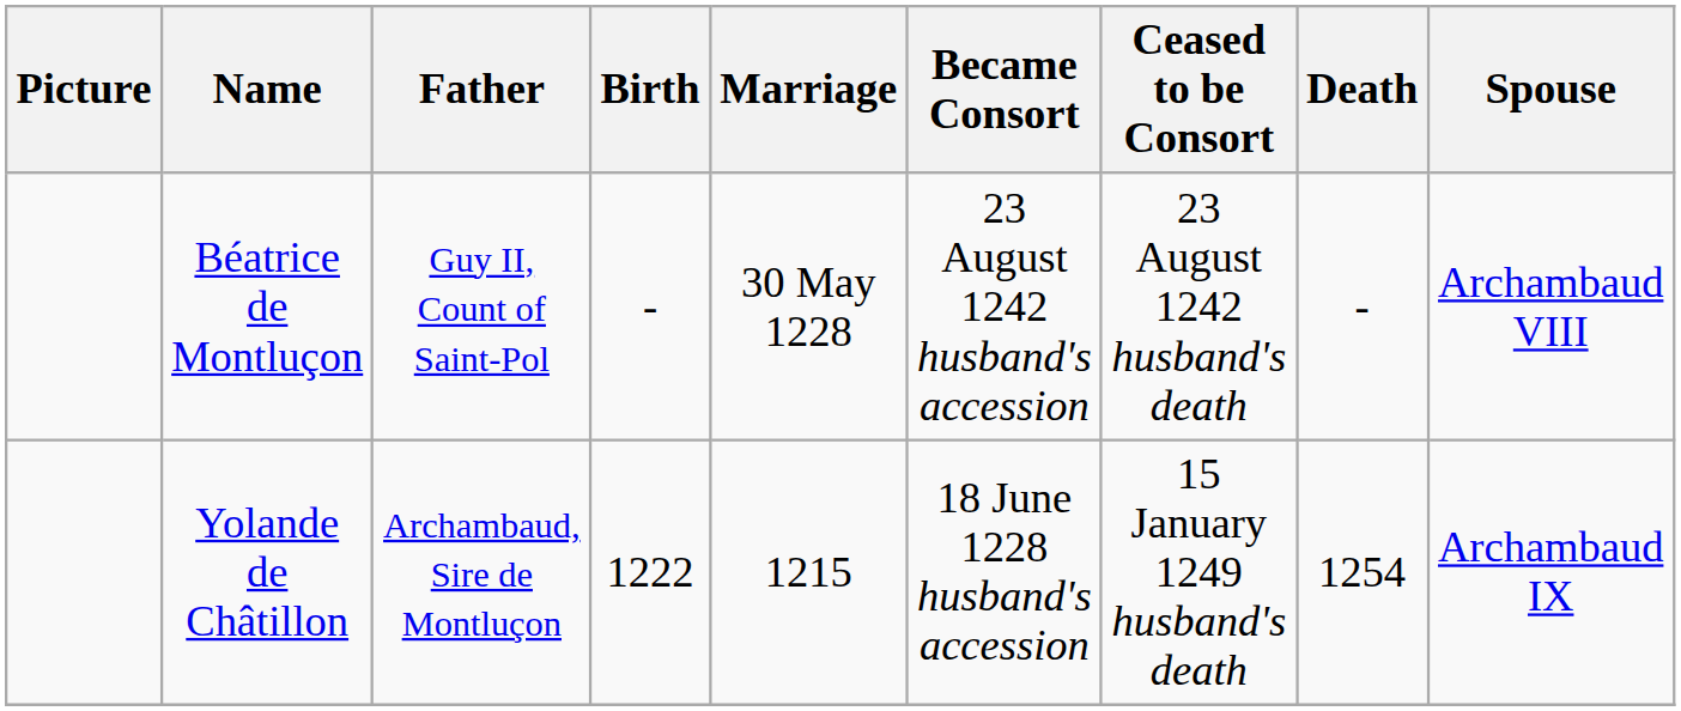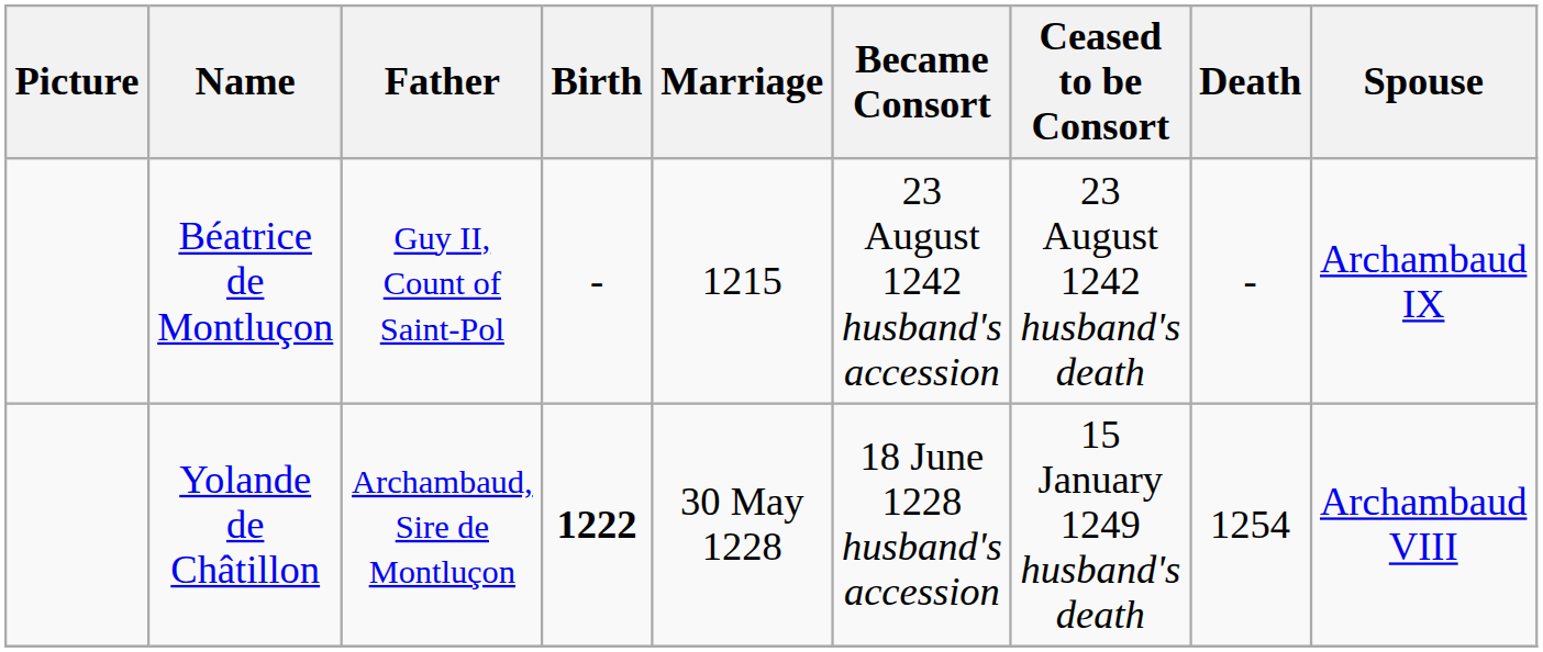 <table width=95% class="wikitable">
 <tr>
 <th width = "8%">Picture</th>
 <th width = "10%">Name</th>
 <th width = "9%">Father</th>
 <th width = "10%">Birth</th>
 <th width = "9%">Marriage</th>
 <th width = "9%">Became Consort</th>
 <th width = "9%">Ceased to be Consort</th>
 <th width = "9%">Death</th>
 <th width = "6%">Spouse</th>
 </tr>
 <tr>
 <td align="center"></td>
 <td align="center"><a href='#'>Béatrice de Montluçon</a><br></td>
 <td align="center"><small><a href='#'>Guy II, Count of Saint-Pol</a></small></td>
 <td align="center">-</td>
-<td align="center">30 May 1228</td>
+<td align="center">1215</td>
 <td align="center">23 August 1242<br><em>husband's accession</em></td>
 <td align="center">23 August 1242<br><em>husband's death</em></td>
 <td align="center">-</td>
-<td align="center"><a href='#'>Archambaud VIII</a></td>
+<td align="center"><a href='#'>Archambaud IX</a></td>
 </tr>
 <tr>
 <td align="center"></td>
 <td align="center"><a href='#'>Yolande de Châtillon</a><br></td>
 <td align="center"><small><a href='#'>Archambaud, Sire de Montluçon</a></small></td>
-<td align="center">1222</td>
-<td align="center">1215</td>
+<td align="center"><strong>1222</strong></td>
+<td align="center">30 May 1228</td>
 <td align="center">18 June 1228<br><em>husband's accession</em></td>
 <td align="center">15 January 1249<br><em>husband's death</em></td>
 <td align="center">1254</td>
-<td align="center"><a href='#'>Archambaud IX</a></td>
+<td align="center"><a href='#'>Archambaud VIII</a></td>
 </tr>
 <tr>
 </tr>
 </table>
